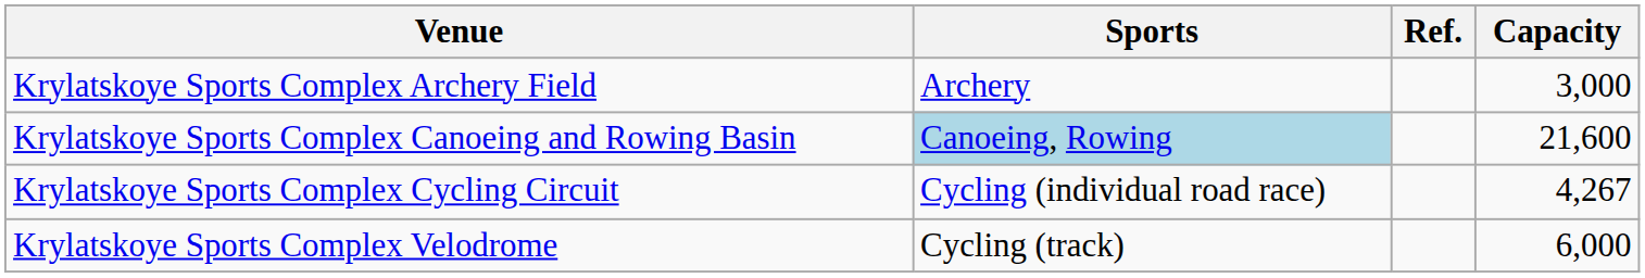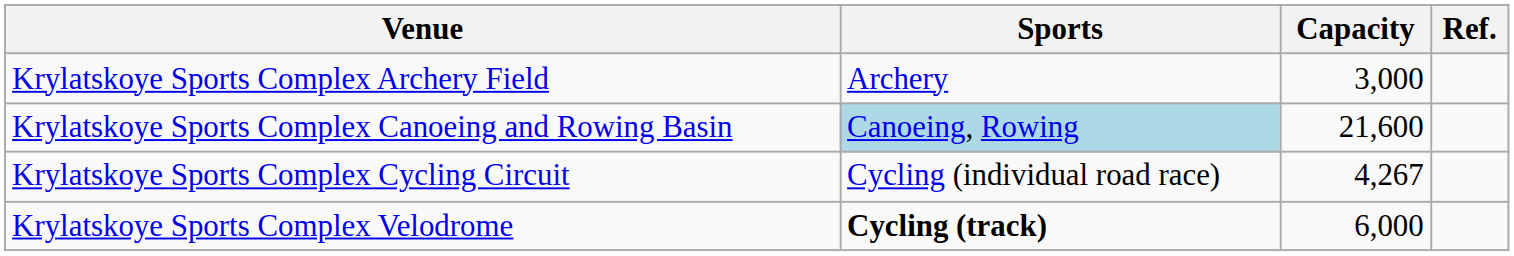 <table class="wikitable sortable" width=780px>
 <tr>
 <th>Venue</th>
 <th>Sports</th>
+<th>Capacity</th>
 <th class="unsortable">Ref.</th>
-<th>Capacity</th>
 </tr>
 <tr>
 <td><a href='#'>Krylatskoye Sports Complex Archery Field</a></td>
 <td><a href='#'>Archery</a></td>
+<td align="right">3,000</td>
 <td align=center></td>
-<td align="right">3,000</td>
 </tr>
 <tr>
 <td><a href='#'>Krylatskoye Sports Complex Canoeing and Rowing Basin</a></td>
 <td style="background: lightblue;"><a href='#'>Canoeing</a>, <a href='#'>Rowing</a></td>
+<td align="right">21,600</td>
 <td align=center></td>
-<td align="right">21,600</td>
 </tr>
 <tr>
 <td><a href='#'>Krylatskoye Sports Complex Cycling Circuit</a></td>
 <td><a href='#'>Cycling</a> (individual road race)</td>
+<td align="right">4,267</td>
 <td align=center></td>
-<td align="right">4,267</td>
 </tr>
 <tr>
 <td><a href='#'>Krylatskoye Sports Complex Velodrome</a></td>
-<td>Cycling (track)</td>
+<td><strong>Cycling (track)</strong></td>
+<td align="right">6,000</td>
 <td align=center></td>
-<td align="right">6,000</td>
 </tr>
 </table>
